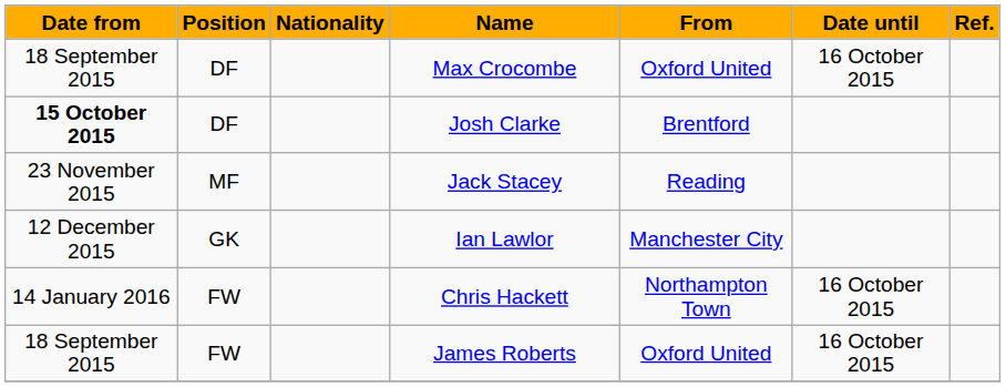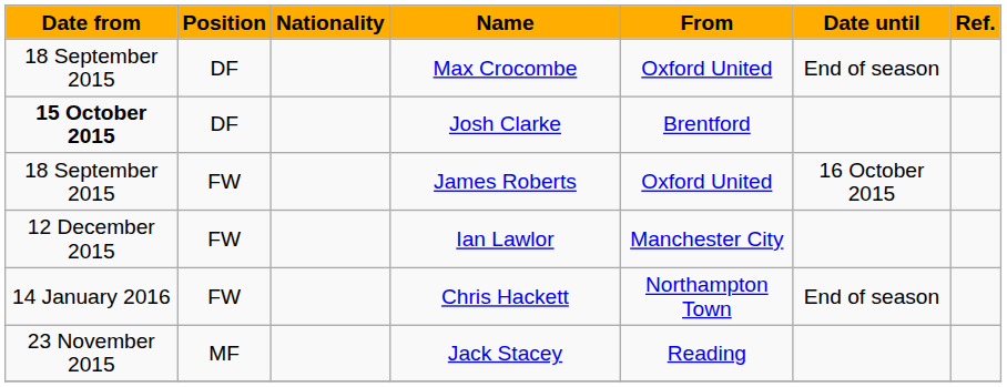 <table class="wikitable"  style="text-align:center; font-size:90%; ">
 <tr>
 <th style="background:#FFAD00; color:black; width:110px;">Date from</th>
 <th style="background:#FFAD00; color:black; width:50px;">Position</th>
 <th style="background:#FFAD00; color:black; width:50px;">Nationality</th>
 <th style="background:#FFAD00; color:black; width:150px;">Name</th>
 <th style="background:#FFAD00; color:black; width:110px;">From</th>
 <th style="background:#FFAD00; color:black; width:100px;">Date until</th>
 <th style="background:#FFAD00; color:black; width:25px;">Ref.</th>
 </tr>
 <tr>
 <td>18 September 2015</td>
 <td>DF</td>
 <td></td>
 <td><a href='#'>Max Crocombe</a></td>
 <td><a href='#'>Oxford United</a></td>
-<td>16 October 2015</td>
+<td>End of season</td>
 <td></td>
 </tr>
 <tr>
 <td><strong>15 October 2015</strong></td>
 <td>DF</td>
 <td></td>
 <td><a href='#'>Josh Clarke</a></td>
 <td><a href='#'>Brentford</a></td>
 <td></td>
 <td></td>
 </tr>
 <tr>
-<td>23 November 2015</td>
-<td>MF</td>
+<td>18 September 2015</td>
+<td>FW</td>
 <td></td>
-<td><a href='#'>Jack Stacey</a></td>
-<td><a href='#'>Reading</a></td>
-<td></td>
+<td><a href='#'>James Roberts</a></td>
+<td><a href='#'>Oxford United</a></td>
+<td>16 October 2015</td>
 <td></td>
 </tr>
 <tr>
 <td>12 December 2015</td>
-<td>GK</td>
+<td>FW</td>
 <td></td>
 <td><a href='#'>Ian Lawlor</a></td>
 <td><a href='#'>Manchester City</a></td>
 <td></td>
 <td></td>
 </tr>
 <tr>
 <td>14 January 2016</td>
 <td>FW</td>
 <td></td>
 <td><a href='#'>Chris Hackett</a></td>
 <td><a href='#'>Northampton Town</a></td>
-<td>16 October 2015</td>
+<td>End of season</td>
 <td></td>
 </tr>
 <tr>
-<td>18 September 2015</td>
-<td>FW</td>
+<td>23 November 2015</td>
+<td>MF</td>
 <td></td>
-<td><a href='#'>James Roberts</a></td>
-<td><a href='#'>Oxford United</a></td>
-<td>16 October 2015</td>
+<td><a href='#'>Jack Stacey</a></td>
+<td><a href='#'>Reading</a></td>
+<td></td>
 <td></td>
 </tr>
 <tr>
 </tr>
 </table>
